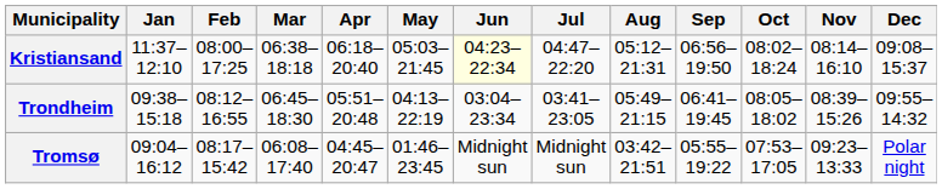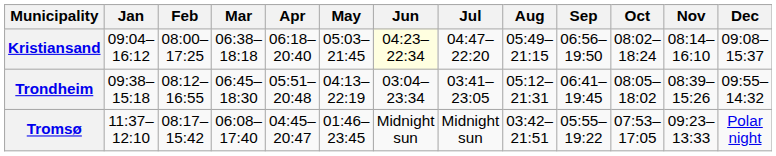 <table class="wikitable" style="font-size:90%;width:95%;border:0px;text-align:center;line-height:110%;">
 <tr>
 <th>Municipality</th>
 <th>Jan</th>
 <th>Feb</th>
 <th>Mar</th>
 <th>Apr</th>
 <th>May</th>
 <th>Jun</th>
 <th>Jul</th>
 <th>Aug</th>
 <th>Sep</th>
 <th>Oct</th>
 <th>Nov</th>
 <th>Dec</th>
 </tr>
 <tr>
 <th><a href='#'>Kristiansand</a></th>
-<td>11:37–12:10</td>
+<td>09:04–16:12</td>
 <td>08:00–17:25</td>
 <td>06:38–18:18</td>
 <td>06:18–20:40</td>
 <td>05:03–21:45</td>
 <td style="background: lightyellow;">04:23–22:34</td>
 <td>04:47–22:20</td>
-<td>05:12–21:31</td>
+<td>05:49–21:15</td>
 <td>06:56–19:50</td>
 <td>08:02–18:24</td>
 <td>08:14–16:10</td>
 <td>09:08–15:37</td>
 </tr>
 <tr>
 <th><a href='#'>Trondheim</a></th>
 <td>09:38–15:18</td>
 <td>08:12–16:55</td>
 <td>06:45–18:30</td>
 <td>05:51–20:48</td>
 <td>04:13–22:19</td>
 <td>03:04–23:34</td>
 <td>03:41–23:05</td>
-<td>05:49–21:15</td>
+<td>05:12–21:31</td>
 <td>06:41–19:45</td>
 <td>08:05–18:02</td>
 <td>08:39–15:26</td>
 <td>09:55–14:32</td>
 </tr>
 <tr>
 <th><a href='#'>Tromsø</a></th>
-<td>09:04–16:12</td>
+<td>11:37–12:10</td>
 <td>08:17–15:42</td>
 <td>06:08–17:40</td>
 <td>04:45–20:47</td>
 <td>01:46–23:45</td>
 <td>Midnight sun</td>
 <td>Midnight sun</td>
 <td>03:42–21:51</td>
 <td>05:55–19:22</td>
 <td>07:53–17:05</td>
 <td>09:23–13:33</td>
 <td><a href='#'>Polar night</a></td>
 </tr>
 </table>
